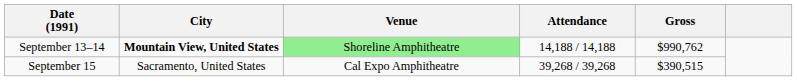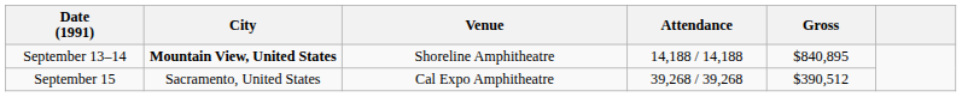 <table class="wikitable sortable plainrowheaders" style="text-align:center;">
 <tr>
 <th scope="col" style="width:9em;">Date<br>(1991)</th>
 <th scope="col" style="width:13em;">City</th>
 <th scope="col" style="width:19em;">Venue</th>
 <th scope="col" style="width:9em;">Attendance</th>
 <th scope="col" style="width:7em;">Gross</th>
 <th scope="col" style="width:5em;" class="unsortable"></th>
 </tr>
 <tr>
 <td>September 13–14</td>
 <td><strong>Mountain View, United States</strong></td>
-<td style="background: lightgreen;">Shoreline Amphitheatre</td>
+<td>Shoreline Amphitheatre</td>
 <td>14,188 / 14,188</td>
-<td>$990,762</td>
+<td>$840,895</td>
 <td rowspan="2"></td>
 </tr>
 <tr>
 <td>September 15</td>
 <td>Sacramento, United States</td>
 <td>Cal Expo Amphitheatre</td>
 <td>39,268 / 39,268</td>
-<td>$390,515</td>
+<td>$390,512</td>
 </tr>
 </table>
